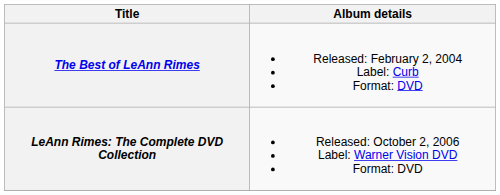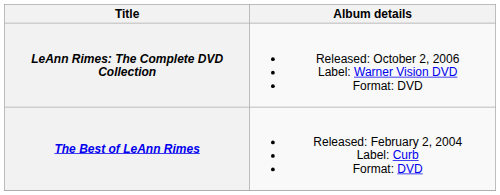 <table class="wikitable plainrowheaders" style="text-align:center;" border="1">
 <tr>
 <th scope="col" style="width:20em;">Title</th>
 <th scope="col" style="width:20em;">Album details</th>
 </tr>
 <tr>
+<th scope="row"><em>LeAnn Rimes: The Complete DVD<br>Collection</em></th>
+<td><br><ul><li>Released: October 2, 2006</li><li>Label: <a href='#'>Warner Vision DVD</a></li><li>Format: DVD</li></ul></td>
+</tr>
+<tr>
 <th scope="row"><em><a href='#'>The Best of LeAnn Rimes</a></em></th>
 <td><br><ul><li>Released: February 2, 2004</li><li>Label: <a href='#'>Curb</a></li><li>Format: <a href='#'>DVD</a></li></ul></td>
 </tr>
 <tr>
-<th scope="row"><em>LeAnn Rimes: The Complete DVD<br>Collection</em></th>
-<td><br><ul><li>Released: October 2, 2006</li><li>Label: <a href='#'>Warner Vision DVD</a></li><li>Format: DVD</li></ul></td>
-</tr>
-<tr>
 </tr>
 </table>
